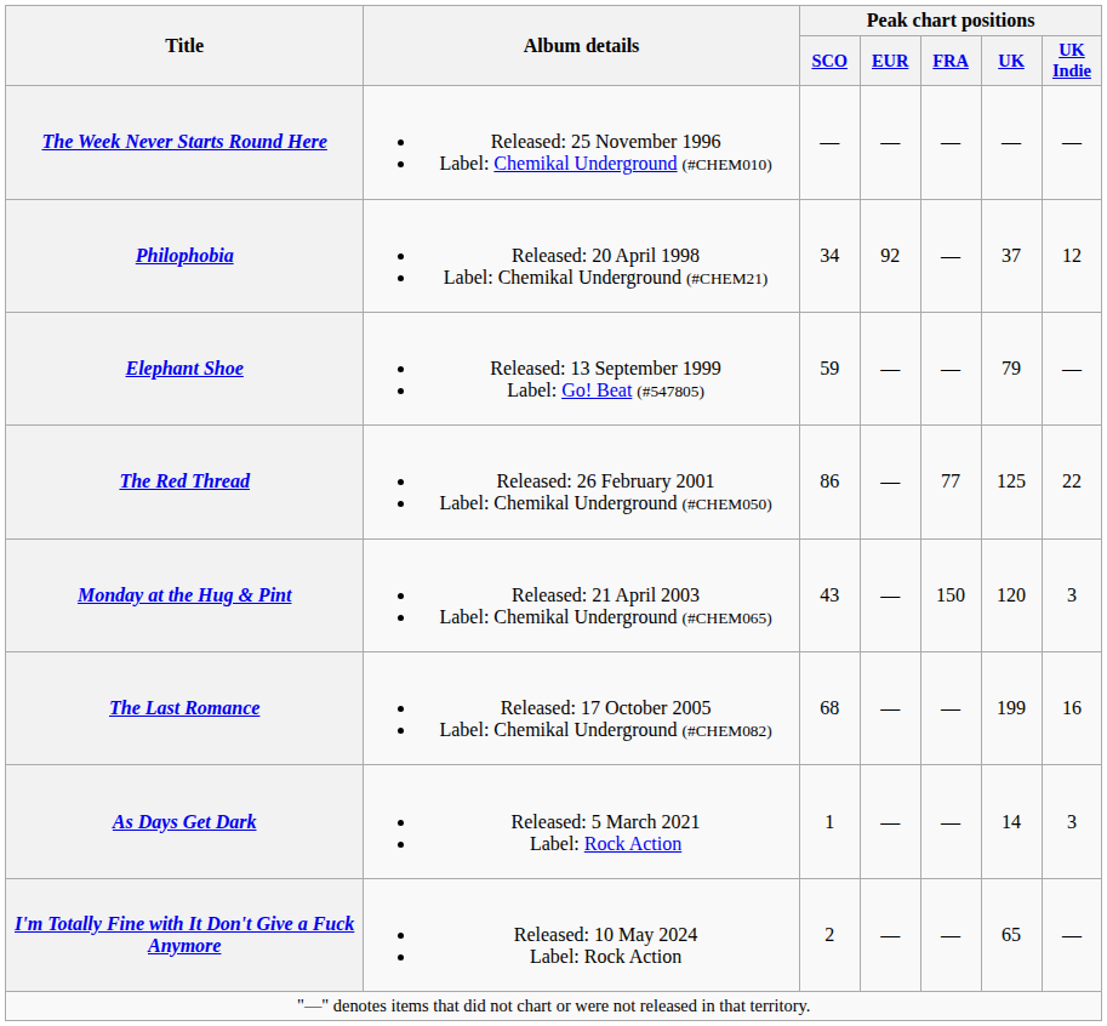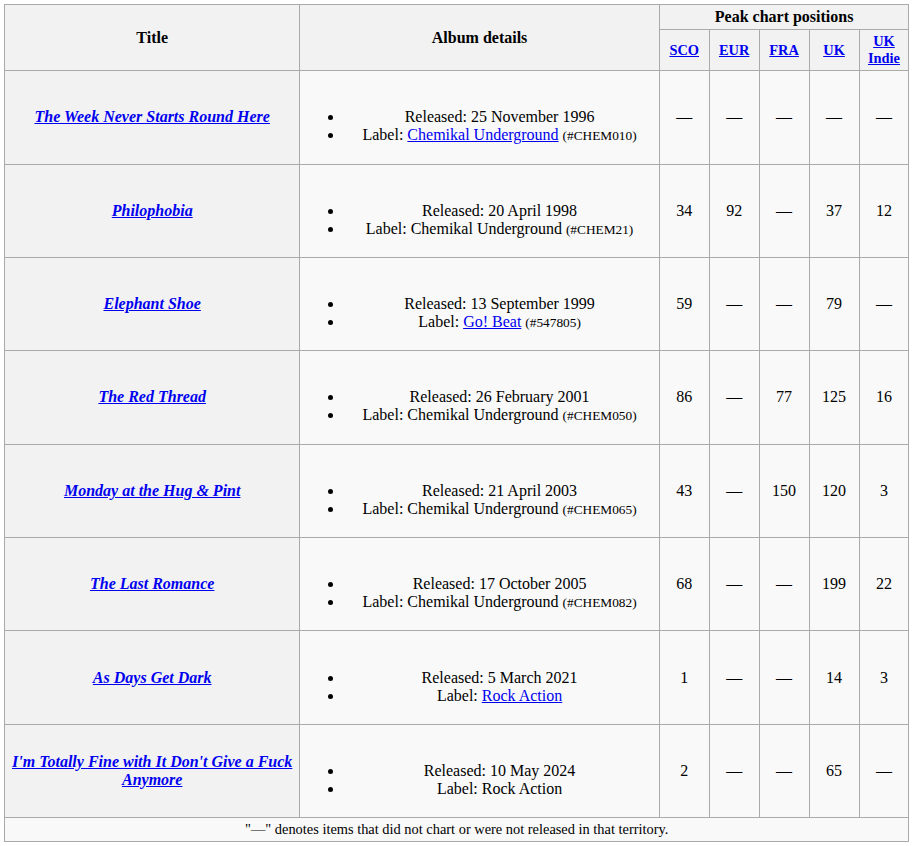 <table class="wikitable plainrowheaders" style="text-align:center;">
 <tr>
 <th scope="col" rowspan="2" style="width:18em;">Title</th>
 <th scope="col" rowspan="2" style="width:22em;">Album details</th>
 <th scope="col" colspan="5">Peak chart positions</th>
 </tr>
 <tr>
 <th style="width:3em;font-size:90%;"><a href='#'>SCO</a><br></th>
 <th style="width:3em;font-size:90%;"><a href='#'>EUR</a><br></th>
 <th style="width:3em;font-size:90%;"><a href='#'>FRA</a><br></th>
 <th style="width:3em;font-size:90%;"><a href='#'>UK</a><br></th>
 <th style="width:3em;font-size:90%;"><a href='#'>UK<br>Indie</a><br></th>
 </tr>
 <tr>
 <th scope="row"><em><a href='#'>The Week Never Starts Round Here</a></em></th>
 <td><br><ul><li>Released: 25 November 1996</li><li>Label: <a href='#'>Chemikal Underground</a> <small>(#CHEM010)</small></li></ul></td>
 <td>—</td>
 <td>—</td>
 <td>—</td>
 <td>—</td>
 <td>—</td>
 </tr>
 <tr>
 <th scope="row"><em><a href='#'>Philophobia</a></em></th>
 <td><br><ul><li>Released: 20 April 1998</li><li>Label: Chemikal Underground <small>(#CHEM21)</small></li></ul></td>
 <td>34</td>
 <td>92</td>
 <td>—</td>
 <td>37</td>
 <td>12</td>
 </tr>
 <tr>
 <th scope="row"><em><a href='#'>Elephant Shoe</a></em></th>
 <td><br><ul><li>Released: 13 September 1999</li><li>Label: <a href='#'>Go! Beat</a> <small>(#547805)</small></li></ul></td>
 <td>59</td>
 <td>—</td>
 <td>—</td>
 <td>79</td>
 <td>—</td>
 </tr>
 <tr>
 <th scope="row"><em><a href='#'>The Red Thread</a></em></th>
 <td><br><ul><li>Released: 26 February 2001</li><li>Label: Chemikal Underground <small>(#CHEM050)</small></li></ul></td>
 <td>86</td>
 <td>—</td>
 <td>77</td>
 <td>125</td>
-<td>22</td>
+<td>16</td>
 </tr>
 <tr>
 <th scope="row"><em><a href='#'>Monday at the Hug & Pint</a></em></th>
 <td><br><ul><li>Released: 21 April 2003</li><li>Label: Chemikal Underground <small>(#CHEM065)</small></li></ul></td>
 <td>43</td>
 <td>—</td>
 <td>150</td>
 <td>120</td>
 <td>3</td>
 </tr>
 <tr>
 <th scope="row"><em><a href='#'>The Last Romance</a></em></th>
 <td><br><ul><li>Released: 17 October 2005</li><li>Label: Chemikal Underground <small>(#CHEM082)</small></li></ul></td>
 <td>68</td>
 <td>—</td>
 <td>—</td>
 <td>199</td>
-<td>16</td>
+<td>22</td>
 </tr>
 <tr>
 <th scope="row"><em><a href='#'>As Days Get Dark</a></em></th>
 <td><br><ul><li>Released: 5 March 2021</li><li>Label: <a href='#'>Rock Action</a></li></ul></td>
 <td>1</td>
 <td>—</td>
 <td>—</td>
 <td>14</td>
 <td>3</td>
 </tr>
 <tr>
 <th scope="row"><em><a href='#'>I'm Totally Fine with It Don't Give a Fuck Anymore</a></em></th>
 <td><br><ul><li>Released: 10 May 2024</li><li>Label: Rock Action</li></ul></td>
 <td>2</td>
 <td>—</td>
 <td>—</td>
 <td>65</td>
 <td>—</td>
 </tr>
 <tr>
 <td align="center" colspan="15" style="font-size:90%">"—" denotes items that did not chart or were not released in that territory.</td>
 </tr>
 </table>
